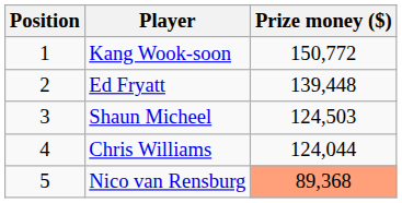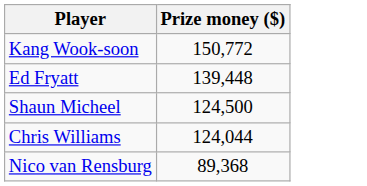 <table class="wikitable">
 <tr>
-<th>Position</th>
 <th>Player</th>
 <th>Prize money ($)</th>
 </tr>
 <tr>
-<td align=center>1</td>
 <td> <a href='#'>Kang Wook-soon</a></td>
 <td align=center>150,772</td>
 </tr>
 <tr>
-<td align=center>2</td>
 <td> <a href='#'>Ed Fryatt</a></td>
 <td align=center>139,448</td>
 </tr>
 <tr>
-<td align=center>3</td>
 <td> <a href='#'>Shaun Micheel</a></td>
-<td align=center>124,503</td>
+<td align=center>124,500</td>
 </tr>
 <tr>
-<td align=center>4</td>
 <td> <a href='#'>Chris Williams</a></td>
 <td align=center>124,044</td>
 </tr>
 <tr>
-<td align=center>5</td>
 <td> <a href='#'>Nico van Rensburg</a></td>
-<td align=center style="background: lightsalmon;">89,368</td>
+<td align=center>89,368</td>
 </tr>
 </table>
